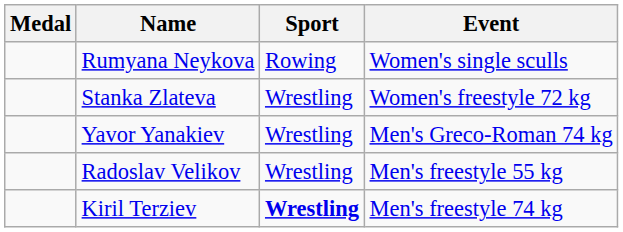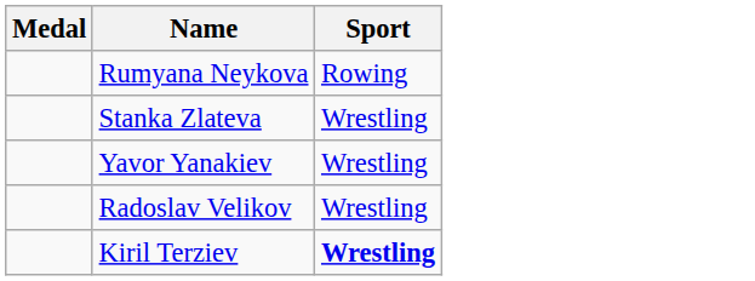 <table class="wikitable sortable" style="font-size:95%">
 <tr>
 <th>Medal</th>
 <th>Name</th>
 <th>Sport</th>
-<th>Event</th>
 </tr>
 <tr>
 <td></td>
 <td><a href='#'>Rumyana Neykova</a></td>
 <td><a href='#'>Rowing</a></td>
-<td><a href='#'>Women's single sculls</a></td>
 </tr>
 <tr>
 <td></td>
 <td><a href='#'>Stanka Zlateva</a></td>
 <td><a href='#'>Wrestling</a></td>
-<td><a href='#'>Women's freestyle 72 kg</a></td>
 </tr>
 <tr>
 <td></td>
 <td><a href='#'>Yavor Yanakiev</a></td>
 <td><a href='#'>Wrestling</a></td>
-<td><a href='#'>Men's Greco-Roman 74 kg</a></td>
 </tr>
 <tr>
 <td></td>
 <td><a href='#'>Radoslav Velikov</a></td>
 <td><a href='#'>Wrestling</a></td>
-<td><a href='#'>Men's freestyle 55 kg</a></td>
 </tr>
 <tr>
 <td></td>
 <td><a href='#'>Kiril Terziev</a></td>
 <td><strong><a href='#'>Wrestling</a></strong></td>
-<td><a href='#'>Men's freestyle 74 kg</a></td>
 </tr>
 </table>
